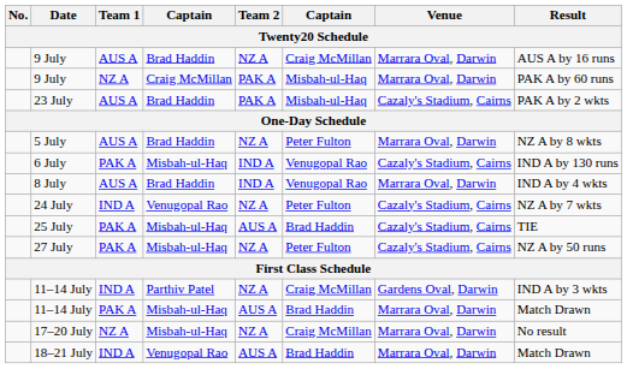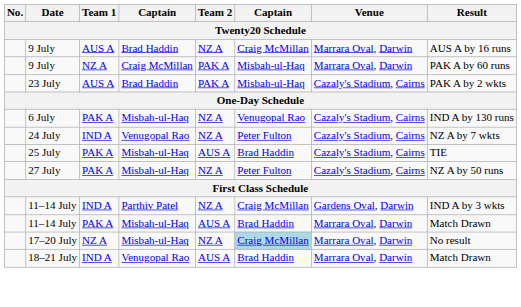 <table class="wikitable">
 <tr style="background:#efefef;">
 <th>No.</th>
 <th>Date</th>
 <th>Team 1</th>
 <th>Captain</th>
 <th>Team 2</th>
 <th>Captain</th>
 <th>Venue</th>
 <th>Result</th>
 </tr>
 <tr>
 <th colspan="8">Twenty20 Schedule</th>
 </tr>
 <tr>
 <td></td>
 <td>9 July</td>
 <td> <a href='#'>AUS A</a></td>
 <td><a href='#'>Brad Haddin</a></td>
 <td> <a href='#'>NZ A</a></td>
 <td><a href='#'>Craig McMillan</a></td>
 <td><a href='#'>Marrara Oval</a>, <a href='#'>Darwin</a></td>
 <td>AUS A by 16 runs</td>
 </tr>
 <tr>
 <td></td>
 <td>9 July</td>
 <td> <a href='#'>NZ A</a></td>
 <td><a href='#'>Craig McMillan</a></td>
 <td> <a href='#'>PAK A</a></td>
 <td><a href='#'>Misbah-ul-Haq</a></td>
 <td><a href='#'>Marrara Oval</a>, <a href='#'>Darwin</a></td>
 <td>PAK A by 60 runs</td>
 </tr>
 <tr>
 <td></td>
 <td>23 July</td>
 <td> <a href='#'>AUS A</a></td>
 <td><a href='#'>Brad Haddin</a></td>
 <td> <a href='#'>PAK A</a></td>
 <td><a href='#'>Misbah-ul-Haq</a></td>
 <td><a href='#'>Cazaly's Stadium</a>, <a href='#'>Cairns</a></td>
 <td>PAK A by 2 wkts</td>
 </tr>
 <tr>
 <th colspan="8">One-Day Schedule</th>
 </tr>
 <tr>
 <td></td>
-<td>5 July</td>
-<td> <a href='#'>AUS A</a></td>
-<td><a href='#'>Brad Haddin</a></td>
-<td> <a href='#'>NZ A</a></td>
-<td><a href='#'>Peter Fulton</a></td>
-<td><a href='#'>Marrara Oval</a>, <a href='#'>Darwin</a></td>
-<td>NZ A by 8 wkts</td>
-</tr>
-<tr>
-<td></td>
 <td>6 July</td>
 <td> <a href='#'>PAK A</a></td>
 <td><a href='#'>Misbah-ul-Haq</a></td>
-<td> <a href='#'>IND A</a></td>
+<td> <a href='#'>NZ A</a></td>
 <td><a href='#'>Venugopal Rao</a></td>
 <td><a href='#'>Cazaly's Stadium</a>, <a href='#'>Cairns</a></td>
 <td>IND A by 130 runs</td>
-</tr>
-<tr>
-<td></td>
-<td>8 July</td>
-<td> <a href='#'>AUS A</a></td>
-<td><a href='#'>Brad Haddin</a></td>
-<td> <a href='#'>IND A</a></td>
-<td><a href='#'>Venugopal Rao</a></td>
-<td><a href='#'>Marrara Oval</a>, <a href='#'>Darwin</a></td>
-<td>IND A by 4 wkts</td>
 </tr>
 <tr>
 <td></td>
 <td>24 July</td>
 <td> <a href='#'>IND A</a></td>
 <td><a href='#'>Venugopal Rao</a></td>
 <td> <a href='#'>NZ A</a></td>
 <td><a href='#'>Peter Fulton</a></td>
 <td><a href='#'>Cazaly's Stadium</a>, <a href='#'>Cairns</a></td>
 <td>NZ A by 7 wkts</td>
 </tr>
 <tr>
 <td></td>
 <td>25 July</td>
 <td> <a href='#'>PAK A</a></td>
 <td><a href='#'>Misbah-ul-Haq</a></td>
 <td> <a href='#'>AUS A</a></td>
 <td><a href='#'>Brad Haddin</a></td>
 <td><a href='#'>Cazaly's Stadium</a>, <a href='#'>Cairns</a></td>
 <td>TIE</td>
 </tr>
 <tr>
 <td></td>
 <td>27 July</td>
 <td> <a href='#'>PAK A</a></td>
 <td><a href='#'>Misbah-ul-Haq</a></td>
 <td> <a href='#'>NZ A</a></td>
 <td><a href='#'>Peter Fulton</a></td>
 <td><a href='#'>Cazaly's Stadium</a>, <a href='#'>Cairns</a></td>
 <td>NZ A by 50 runs</td>
 </tr>
 <tr>
 <th colspan="8">First Class Schedule</th>
 </tr>
 <tr>
 <td></td>
 <td>11–14 July</td>
 <td> <a href='#'>IND A</a></td>
 <td><a href='#'>Parthiv Patel</a></td>
 <td> <a href='#'>NZ A</a></td>
 <td><a href='#'>Craig McMillan</a></td>
 <td><a href='#'>Gardens Oval</a>, <a href='#'>Darwin</a></td>
 <td>IND A by 3 wkts</td>
 </tr>
 <tr>
 <td></td>
 <td>11–14 July</td>
 <td> <a href='#'>PAK A</a></td>
 <td><a href='#'>Misbah-ul-Haq</a></td>
 <td> <a href='#'>AUS A</a></td>
 <td><a href='#'>Brad Haddin</a></td>
 <td><a href='#'>Marrara Oval</a>, <a href='#'>Darwin</a></td>
 <td>Match Drawn</td>
 </tr>
 <tr>
 <td></td>
 <td>17–20 July</td>
 <td> <a href='#'>NZ A</a></td>
 <td><a href='#'>Misbah-ul-Haq</a></td>
 <td> <a href='#'>NZ A</a></td>
-<td><a href='#'>Craig McMillan</a></td>
+<td style="background: lightblue;"><a href='#'>Craig McMillan</a></td>
 <td><a href='#'>Marrara Oval</a>, <a href='#'>Darwin</a></td>
 <td>No result</td>
 </tr>
 <tr>
 <td></td>
 <td>18–21 July</td>
 <td> <a href='#'>IND A</a></td>
 <td><a href='#'>Venugopal Rao</a></td>
 <td> <a href='#'>AUS A</a></td>
 <td><a href='#'>Brad Haddin</a></td>
 <td><a href='#'>Marrara Oval</a>, <a href='#'>Darwin</a></td>
 <td>Match Drawn</td>
 </tr>
 </table>
